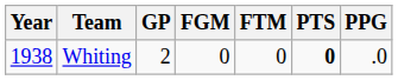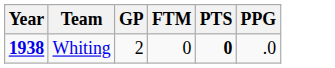 <table class="wikitable sortable" style="font-size:95%; text-align:right;">
 <tr>
 <th>Year</th>
 <th>Team</th>
 <th>GP</th>
-<th>FGM</th>
 <th>FTM</th>
 <th>PTS</th>
 <th>PPG</th>
 </tr>
 <tr>
-<td style="text-align:left;"><a href='#'>1938</a></td>
+<td style="text-align:left;"><strong><a href='#'>1938</a></strong></td>
 <td style="text-align:left;"><a href='#'>Whiting</a></td>
 <td>2</td>
-<td>0</td>
 <td>0</td>
 <td><strong>0</strong></td>
 <td>.0</td>
 </tr>
 </table>
